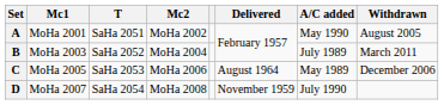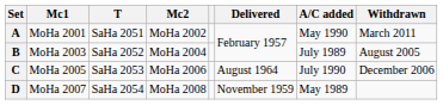 <table class="wikitable">
 <tr>
 <th>Set</th>
 <th>Mc1</th>
 <th>T</th>
 <th>Mc2</th>
 <th></th>
 <th>Delivered</th>
 <th>A/C added</th>
 <th>Withdrawn</th>
 </tr>
 <tr>
 <th>A</th>
 <td>MoHa 2001</td>
 <td>SaHa 2051</td>
 <td>MoHa 2002</td>
 <td></td>
 <td rowspan="2">February 1957</td>
 <td>May 1990</td>
-<td>August 2005</td>
+<td>March 2011</td>
 </tr>
 <tr>
 <th>B</th>
 <td>MoHa 2003</td>
 <td>SaHa 2052</td>
 <td>MoHa 2004</td>
 <td></td>
 <td>July 1989</td>
-<td>March 2011</td>
+<td>August 2005</td>
 </tr>
 <tr>
 <th>C</th>
 <td>MoHa 2005</td>
 <td>SaHa 2053</td>
 <td>MoHa 2006</td>
 <td></td>
 <td>August 1964</td>
-<td>May 1989</td>
+<td>July 1990</td>
 <td>December 2006</td>
 </tr>
 <tr>
 <th>D</th>
 <td>MoHa 2007</td>
 <td>SaHa 2054</td>
 <td>MoHa 2008</td>
 <td></td>
 <td>November 1959</td>
-<td>July 1990</td>
+<td>May 1989</td>
 <td> </td>
 </tr>
 </table>
